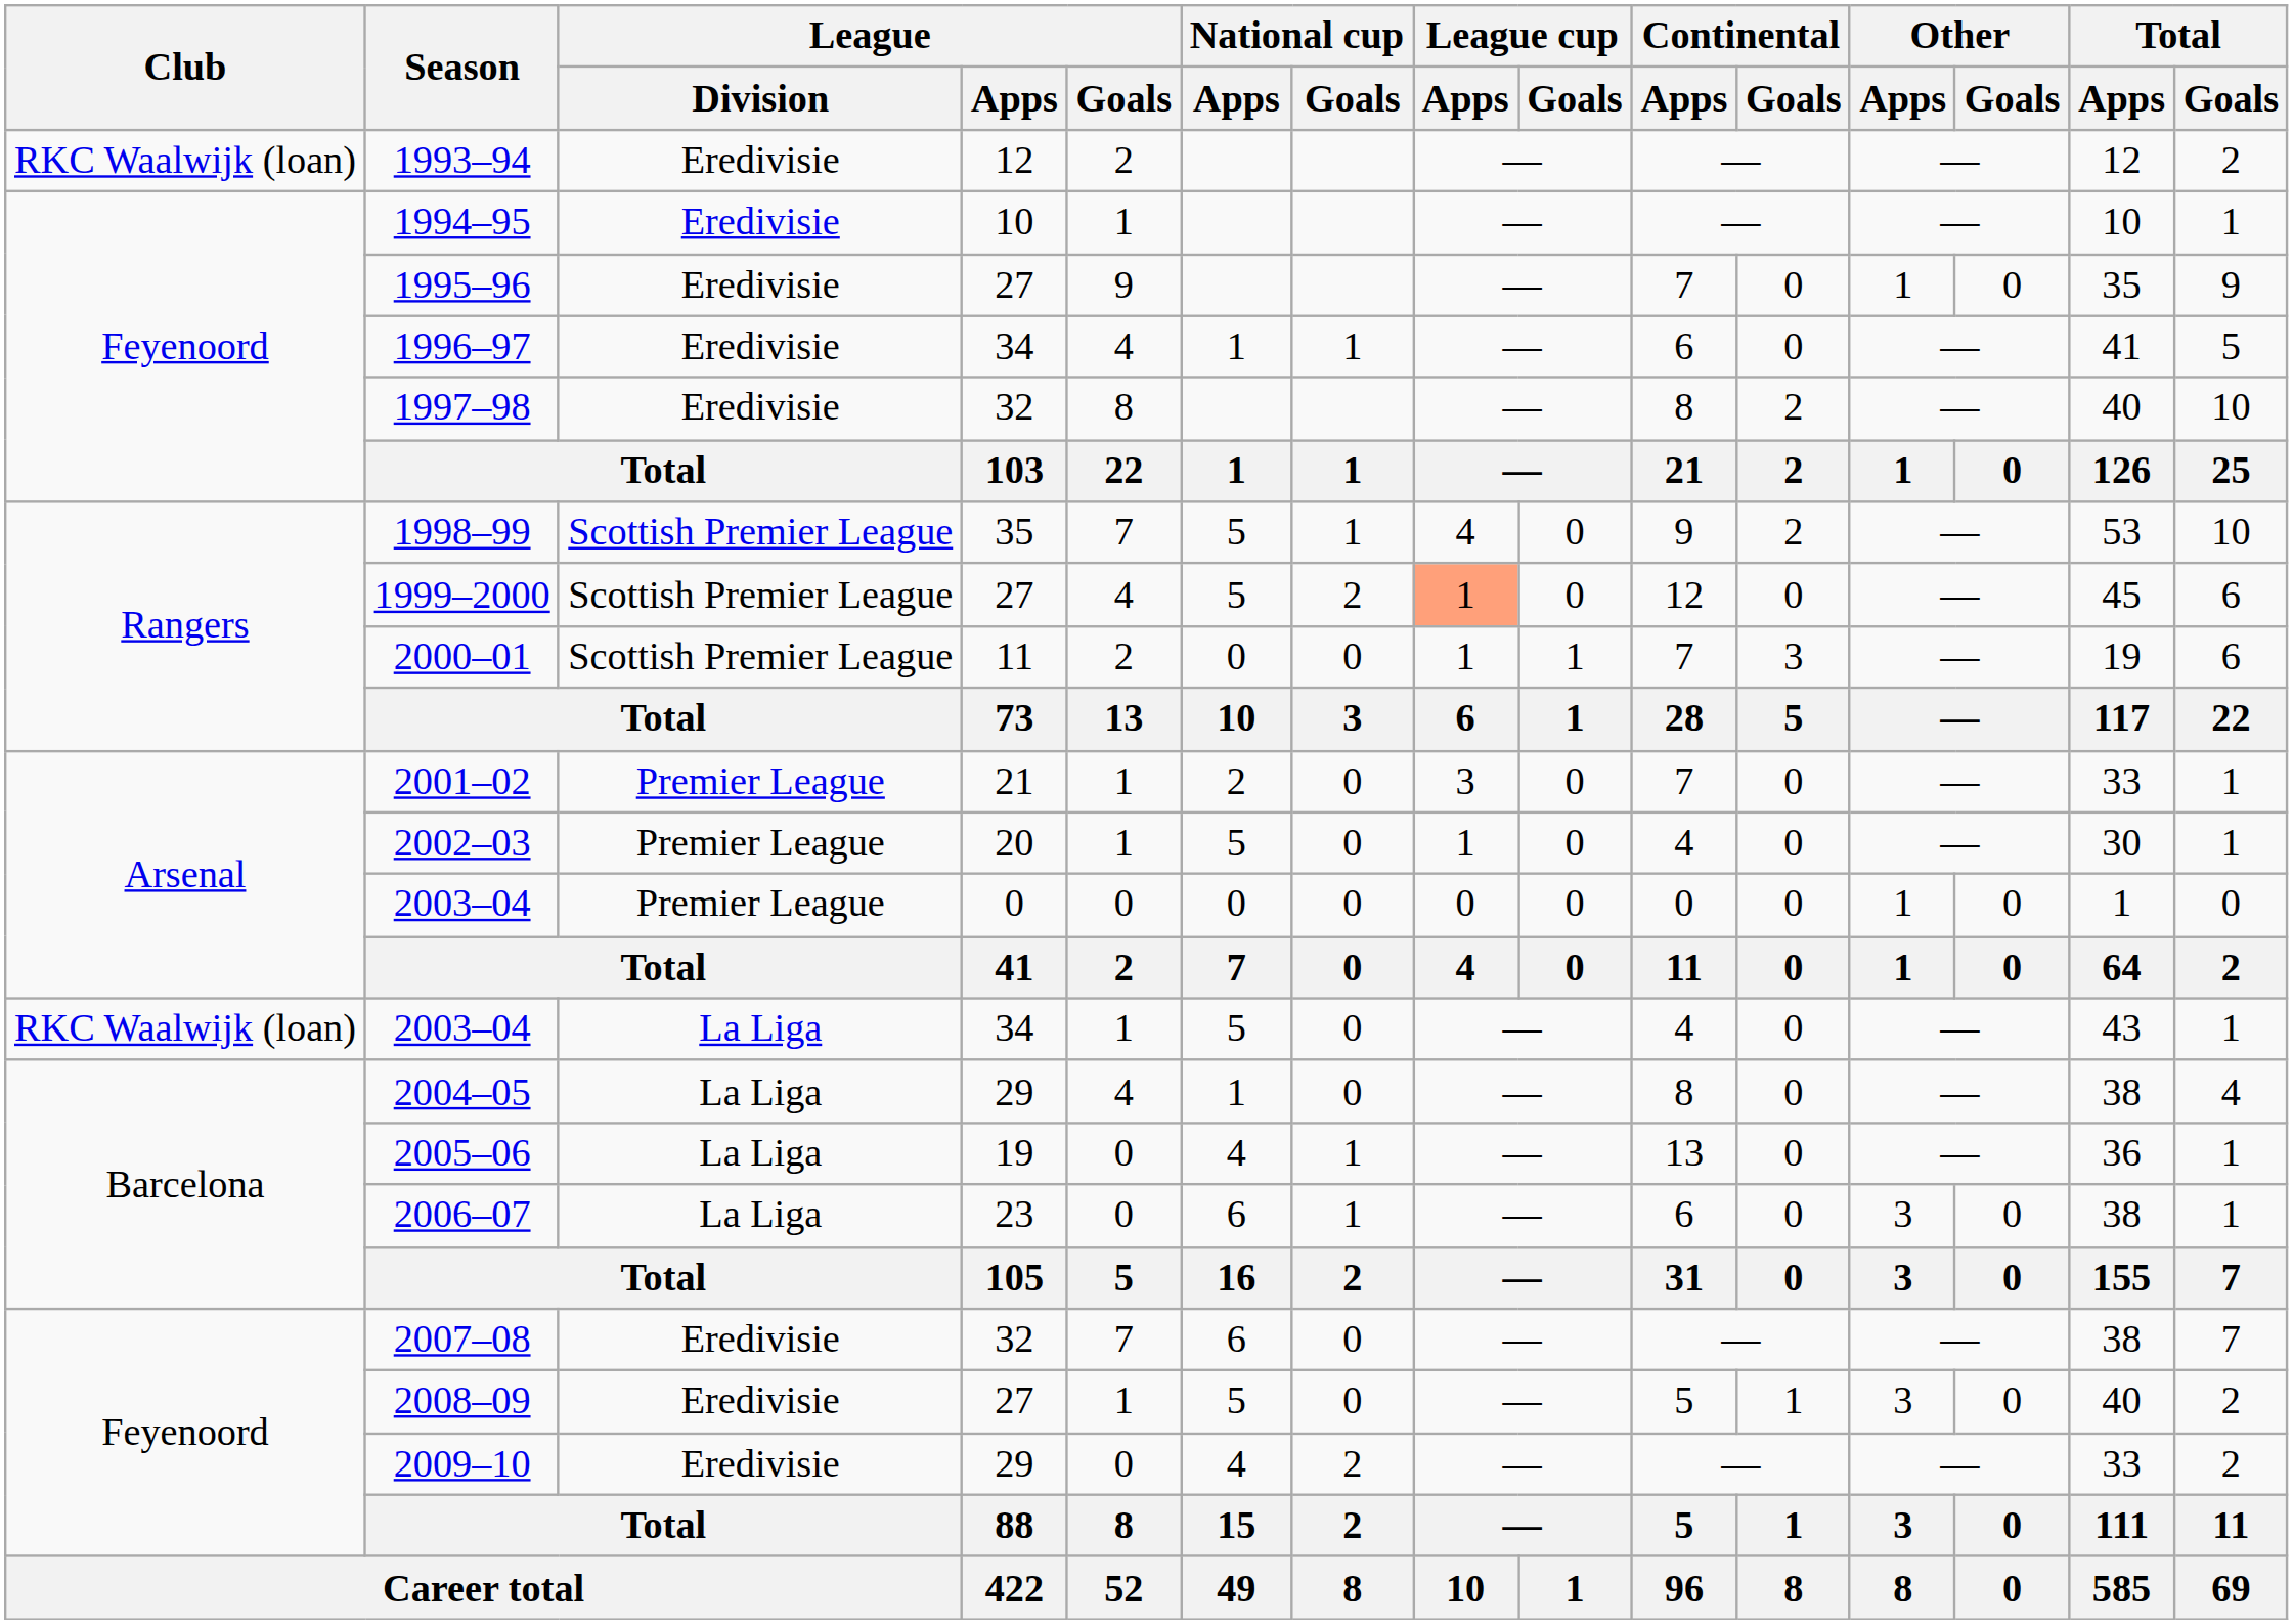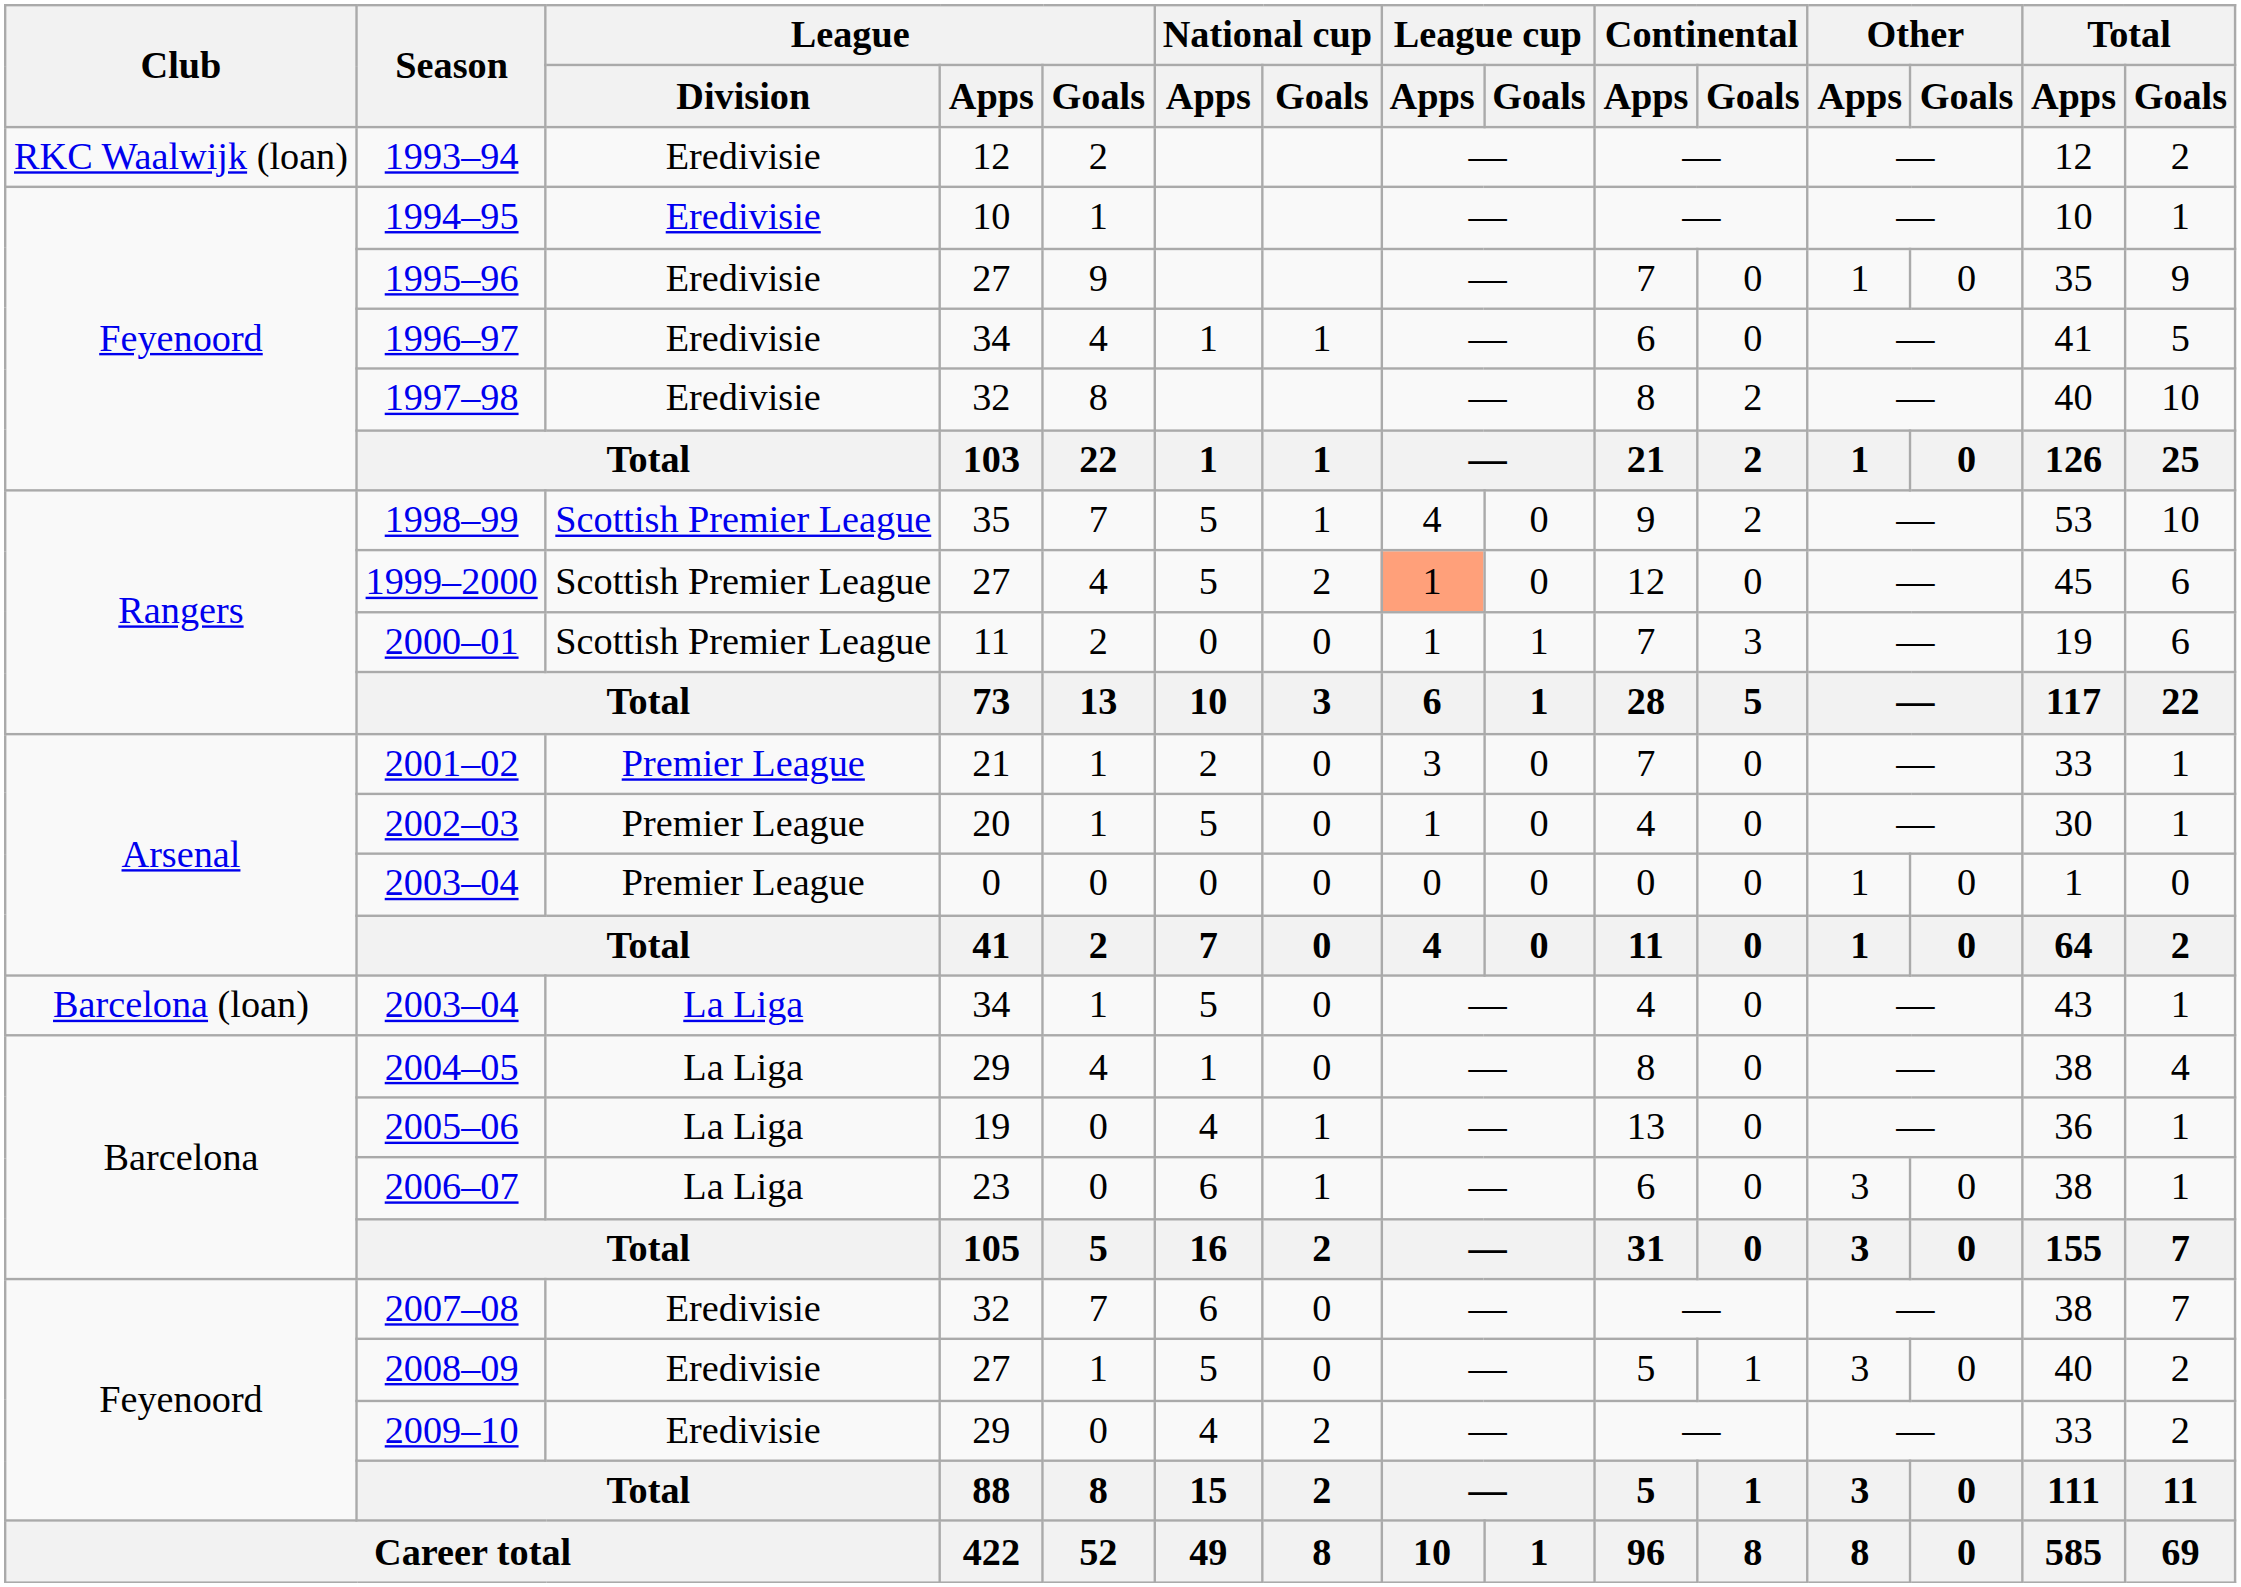 <table class="wikitable" style="text-align:center">
 <tr>
 <th rowspan="2">Club</th>
 <th rowspan="2">Season</th>
 <th colspan="3">League</th>
 <th colspan="2">National cup</th>
 <th colspan="2">League cup</th>
 <th colspan="2">Continental</th>
 <th colspan="2">Other</th>
 <th colspan="2">Total</th>
 </tr>
 <tr>
 <th>Division</th>
 <th>Apps</th>
 <th>Goals</th>
 <th>Apps</th>
 <th>Goals</th>
 <th>Apps</th>
 <th>Goals</th>
 <th>Apps</th>
 <th>Goals</th>
 <th>Apps</th>
 <th>Goals</th>
 <th>Apps</th>
 <th>Goals</th>
 </tr>
 <tr>
 <td><a href='#'>RKC Waalwijk</a> (loan)</td>
 <td><a href='#'>1993–94</a></td>
 <td>Eredivisie</td>
 <td>12</td>
 <td>2</td>
 <td></td>
 <td></td>
 <td colspan="2">—</td>
 <td colspan="2">—</td>
 <td colspan="2">—</td>
 <td>12</td>
 <td>2</td>
 </tr>
 <tr>
 <td rowspan="5"><a href='#'>Feyenoord</a></td>
 <td><a href='#'>1994–95</a></td>
 <td><a href='#'>Eredivisie</a></td>
 <td>10</td>
 <td>1</td>
 <td></td>
 <td></td>
 <td colspan="2">—</td>
 <td colspan="2">—</td>
 <td colspan="2">—</td>
 <td>10</td>
 <td>1</td>
 </tr>
 <tr>
 <td><a href='#'>1995–96</a></td>
 <td>Eredivisie</td>
 <td>27</td>
 <td>9</td>
 <td></td>
 <td></td>
 <td colspan="2">—</td>
 <td>7</td>
 <td>0</td>
 <td>1</td>
 <td>0</td>
 <td>35</td>
 <td>9</td>
 </tr>
 <tr>
 <td><a href='#'>1996–97</a></td>
 <td>Eredivisie</td>
 <td>34</td>
 <td>4</td>
 <td>1</td>
 <td>1</td>
 <td colspan="2">—</td>
 <td>6</td>
 <td>0</td>
 <td colspan="2">—</td>
 <td>41</td>
 <td>5</td>
 </tr>
 <tr>
 <td><a href='#'>1997–98</a></td>
 <td>Eredivisie</td>
 <td>32</td>
 <td>8</td>
 <td></td>
 <td></td>
 <td colspan="2">—</td>
 <td>8</td>
 <td>2</td>
 <td colspan="2">—</td>
 <td>40</td>
 <td>10</td>
 </tr>
 <tr>
 <th colspan="2">Total</th>
 <th>103</th>
 <th>22</th>
 <th>1</th>
 <th>1</th>
 <th colspan="2">—</th>
 <th>21</th>
 <th>2</th>
 <th>1</th>
 <th>0</th>
 <th>126</th>
 <th>25</th>
 </tr>
 <tr>
 <td rowspan="4"><a href='#'>Rangers</a></td>
 <td><a href='#'>1998–99</a></td>
 <td><a href='#'>Scottish Premier League</a></td>
 <td>35</td>
 <td>7</td>
 <td>5</td>
 <td>1</td>
 <td>4</td>
 <td>0</td>
 <td>9</td>
 <td>2</td>
 <td colspan="2">—</td>
 <td>53</td>
 <td>10</td>
 </tr>
 <tr>
 <td><a href='#'>1999–2000</a></td>
 <td>Scottish Premier League</td>
 <td>27</td>
 <td>4</td>
 <td>5</td>
 <td>2</td>
 <td style="background: lightsalmon;">1</td>
 <td>0</td>
 <td>12</td>
 <td>0</td>
 <td colspan="2">—</td>
 <td>45</td>
 <td>6</td>
 </tr>
 <tr>
 <td><a href='#'>2000–01</a></td>
 <td>Scottish Premier League</td>
 <td>11</td>
 <td>2</td>
 <td>0</td>
 <td>0</td>
 <td>1</td>
 <td>1</td>
 <td>7</td>
 <td>3</td>
 <td colspan="2">—</td>
 <td>19</td>
 <td>6</td>
 </tr>
 <tr>
 <th colspan="2">Total</th>
 <th>73</th>
 <th>13</th>
 <th>10</th>
 <th>3</th>
 <th>6</th>
 <th>1</th>
 <th>28</th>
 <th>5</th>
 <th colspan="2">—</th>
 <th>117</th>
 <th>22</th>
 </tr>
 <tr>
 <td rowspan="4"><a href='#'>Arsenal</a></td>
 <td><a href='#'>2001–02</a></td>
 <td><a href='#'>Premier League</a></td>
 <td>21</td>
 <td>1</td>
 <td>2</td>
 <td>0</td>
 <td>3</td>
 <td>0</td>
 <td>7</td>
 <td>0</td>
 <td colspan="2">—</td>
 <td>33</td>
 <td>1</td>
 </tr>
 <tr>
 <td><a href='#'>2002–03</a></td>
 <td>Premier League</td>
 <td>20</td>
 <td>1</td>
 <td>5</td>
 <td>0</td>
 <td>1</td>
 <td>0</td>
 <td>4</td>
 <td>0</td>
 <td colspan="2">—</td>
 <td>30</td>
 <td>1</td>
 </tr>
 <tr>
 <td><a href='#'>2003–04</a></td>
 <td>Premier League</td>
 <td>0</td>
 <td>0</td>
 <td>0</td>
 <td>0</td>
 <td>0</td>
 <td>0</td>
 <td>0</td>
 <td>0</td>
 <td>1</td>
 <td>0</td>
 <td>1</td>
 <td>0</td>
 </tr>
 <tr>
 <th colspan="2">Total</th>
 <th>41</th>
 <th>2</th>
 <th>7</th>
 <th>0</th>
 <th>4</th>
 <th>0</th>
 <th>11</th>
 <th>0</th>
 <th>1</th>
 <th>0</th>
 <th>64</th>
 <th>2</th>
 </tr>
 <tr>
-<td><a href='#'>RKC Waalwijk</a> (loan)</td>
+<td><a href='#'>Barcelona</a> (loan)</td>
 <td><a href='#'>2003–04</a></td>
 <td><a href='#'>La Liga</a></td>
 <td>34</td>
 <td>1</td>
 <td>5</td>
 <td>0</td>
 <td colspan="2">—</td>
 <td>4</td>
 <td>0</td>
 <td colspan="2">—</td>
 <td>43</td>
 <td>1</td>
 </tr>
 <tr>
 <td rowspan="4">Barcelona</td>
 <td><a href='#'>2004–05</a></td>
 <td>La Liga</td>
 <td>29</td>
 <td>4</td>
 <td>1</td>
 <td>0</td>
 <td colspan="2">—</td>
 <td>8</td>
 <td>0</td>
 <td colspan="2">—</td>
 <td>38</td>
 <td>4</td>
 </tr>
 <tr>
 <td><a href='#'>2005–06</a></td>
 <td>La Liga</td>
 <td>19</td>
 <td>0</td>
 <td>4</td>
 <td>1</td>
 <td colspan="2">—</td>
 <td>13</td>
 <td>0</td>
 <td colspan="2">—</td>
 <td>36</td>
 <td>1</td>
 </tr>
 <tr>
 <td><a href='#'>2006–07</a></td>
 <td>La Liga</td>
 <td>23</td>
 <td>0</td>
 <td>6</td>
 <td>1</td>
 <td colspan="2">—</td>
 <td>6</td>
 <td>0</td>
 <td>3</td>
 <td>0</td>
 <td>38</td>
 <td>1</td>
 </tr>
 <tr>
 <th colspan="2">Total</th>
 <th>105</th>
 <th>5</th>
 <th>16</th>
 <th>2</th>
 <th colspan="2">—</th>
 <th>31</th>
 <th>0</th>
 <th>3</th>
 <th>0</th>
 <th>155</th>
 <th>7</th>
 </tr>
 <tr>
 <td rowspan="4">Feyenoord</td>
 <td><a href='#'>2007–08</a></td>
 <td>Eredivisie</td>
 <td>32</td>
 <td>7</td>
 <td>6</td>
 <td>0</td>
 <td colspan="2">—</td>
 <td colspan="2">—</td>
 <td colspan="2">—</td>
 <td>38</td>
 <td>7</td>
 </tr>
 <tr>
 <td><a href='#'>2008–09</a></td>
 <td>Eredivisie</td>
 <td>27</td>
 <td>1</td>
 <td>5</td>
 <td>0</td>
 <td colspan="2">—</td>
 <td>5</td>
 <td>1</td>
 <td>3</td>
 <td>0</td>
 <td>40</td>
 <td>2</td>
 </tr>
 <tr>
 <td><a href='#'>2009–10</a></td>
 <td>Eredivisie</td>
 <td>29</td>
 <td>0</td>
 <td>4</td>
 <td>2</td>
 <td colspan="2">—</td>
 <td colspan="2">—</td>
 <td colspan="2">—</td>
 <td>33</td>
 <td>2</td>
 </tr>
 <tr>
 <th colspan="2">Total</th>
 <th>88</th>
 <th>8</th>
 <th>15</th>
 <th>2</th>
 <th colspan="2">—</th>
 <th>5</th>
 <th>1</th>
 <th>3</th>
 <th>0</th>
 <th>111</th>
 <th>11</th>
 </tr>
 <tr>
 <th colspan="3">Career total</th>
 <th>422</th>
 <th>52</th>
 <th>49</th>
 <th>8</th>
 <th>10</th>
 <th>1</th>
 <th>96</th>
 <th>8</th>
 <th>8</th>
 <th>0</th>
 <th>585</th>
 <th>69</th>
 </tr>
 </table>
